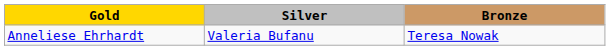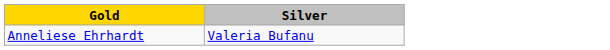 <table class="wikitable" style="text-align:left">
 <tr align="center">
 <td width=200 bgcolor=gold><strong>Gold</strong></td>
 <td width=200 bgcolor=silver><strong>Silver</strong></td>
-<td width=200 bgcolor=CC9966><strong>Bronze</strong></td>
 </tr>
 <tr>
 <td><a href='#'>Anneliese Ehrhardt</a><br><em></em></td>
 <td><a href='#'>Valeria Bufanu</a><br><em></em></td>
-<td><a href='#'>Teresa Nowak</a><br><em></em></td>
 </tr>
 </table>
